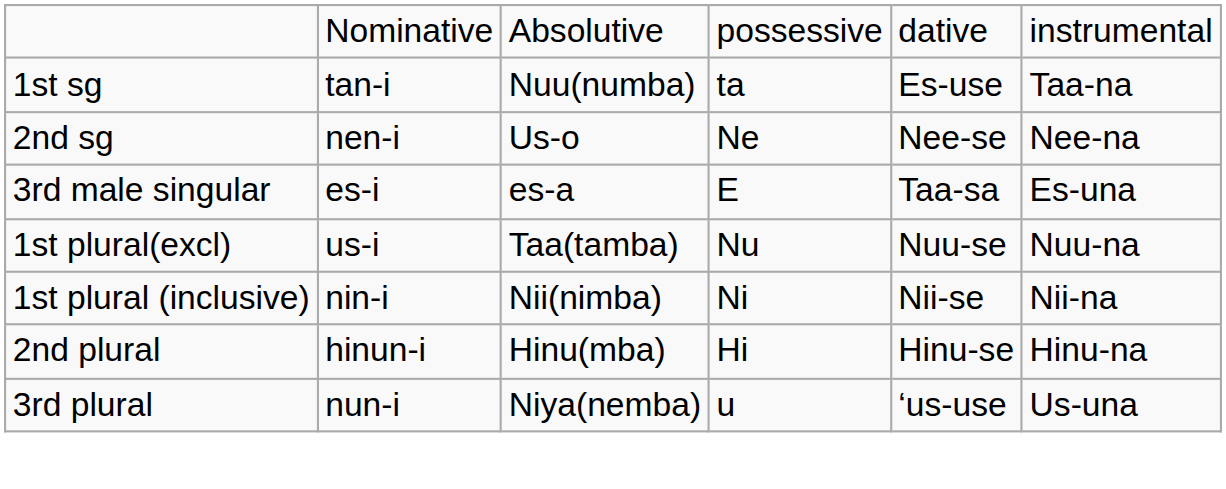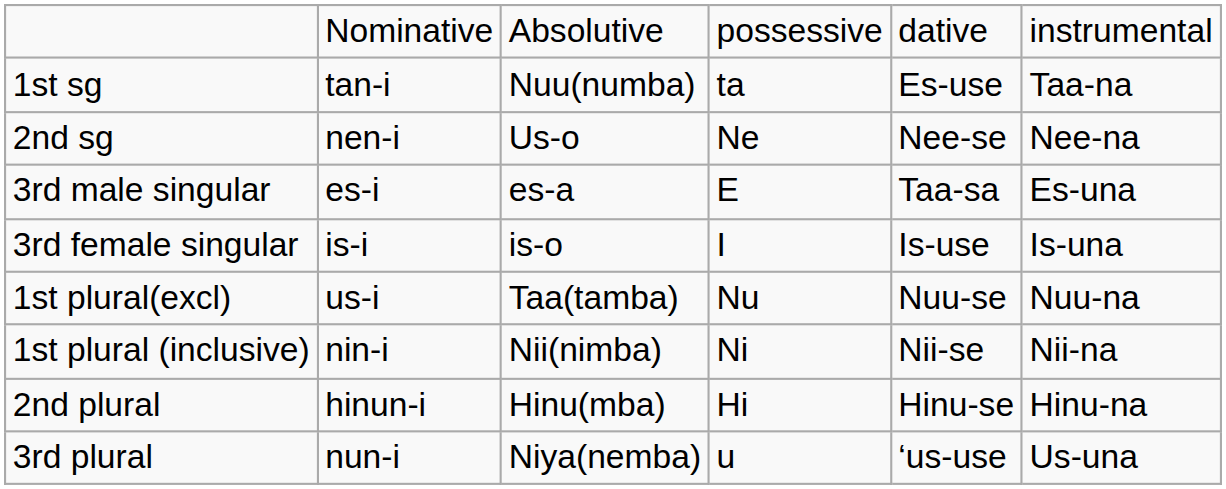 <table class="wikitable">
 <tr>
 <td></td>
 <td>Nominative</td>
 <td>Absolutive</td>
 <td>possessive</td>
 <td>dative</td>
 <td>instrumental</td>
 </tr>
 <tr>
 <td>1st sg</td>
 <td>tan-i</td>
 <td>Nuu(numba)</td>
 <td>ta</td>
 <td>Es-use</td>
 <td>Taa-na</td>
 </tr>
 <tr>
 <td>2nd sg</td>
 <td>nen-i</td>
 <td>Us-o</td>
 <td>Ne</td>
 <td>Nee-se</td>
 <td>Nee-na</td>
 </tr>
 <tr>
 <td>3rd male singular</td>
 <td>es-i</td>
 <td>es-a</td>
 <td>E</td>
 <td>Taa-sa</td>
 <td>Es-una</td>
 </tr>
 <tr>
+<td>3rd female singular</td>
+<td>is-i</td>
+<td>is-o</td>
+<td>I</td>
+<td>Is-use</td>
+<td>Is-una</td>
+</tr>
+<tr>
 <td>1st plural(excl)</td>
 <td>us-i</td>
 <td>Taa(tamba)</td>
 <td>Nu</td>
 <td>Nuu-se</td>
 <td>Nuu-na</td>
 </tr>
 <tr>
 <td>1st plural (inclusive)</td>
 <td>nin-i</td>
 <td>Nii(nimba)</td>
 <td>Ni</td>
 <td>Nii-se</td>
 <td>Nii-na</td>
 </tr>
 <tr>
 <td>2nd plural</td>
 <td>hinun-i</td>
 <td>Hinu(mba)</td>
 <td>Hi</td>
 <td>Hinu-se</td>
 <td>Hinu-na</td>
 </tr>
 <tr>
 <td>3rd plural</td>
 <td>nun-i</td>
 <td>Niya(nemba)</td>
 <td>u</td>
 <td>‘us-use</td>
 <td>Us-una</td>
 </tr>
 </table>
